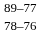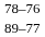 <table style="text-align:center">
 <tr>
 <th width=200></th>
 <th width=100></th>
 <th width=200></th>
 </tr>
 <tr>
 <td align=right><strong></strong></td>
-<td align=center>89–77</td>
+<td align=center>78–76</td>
 <td align=left></td>
 </tr>
 <tr>
 <td align=right><strong></strong></td>
-<td align=center>78–76</td>
+<td align=center>89–77</td>
 <td align=left></td>
 </tr>
 </table>
